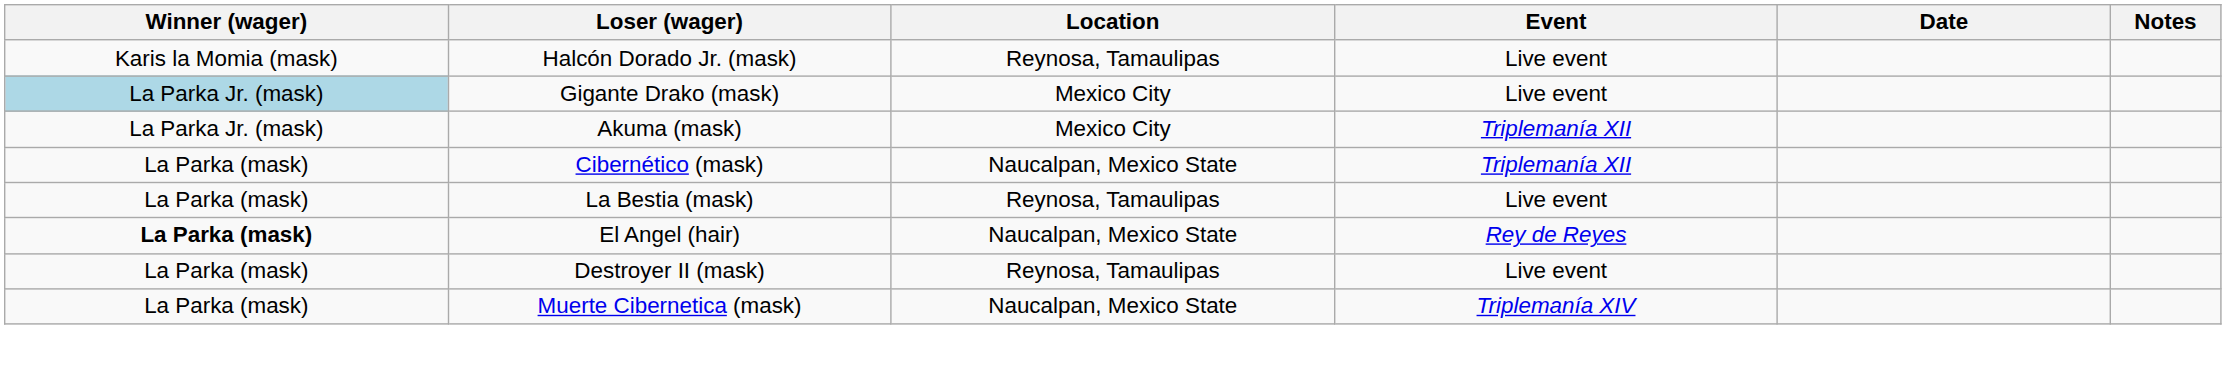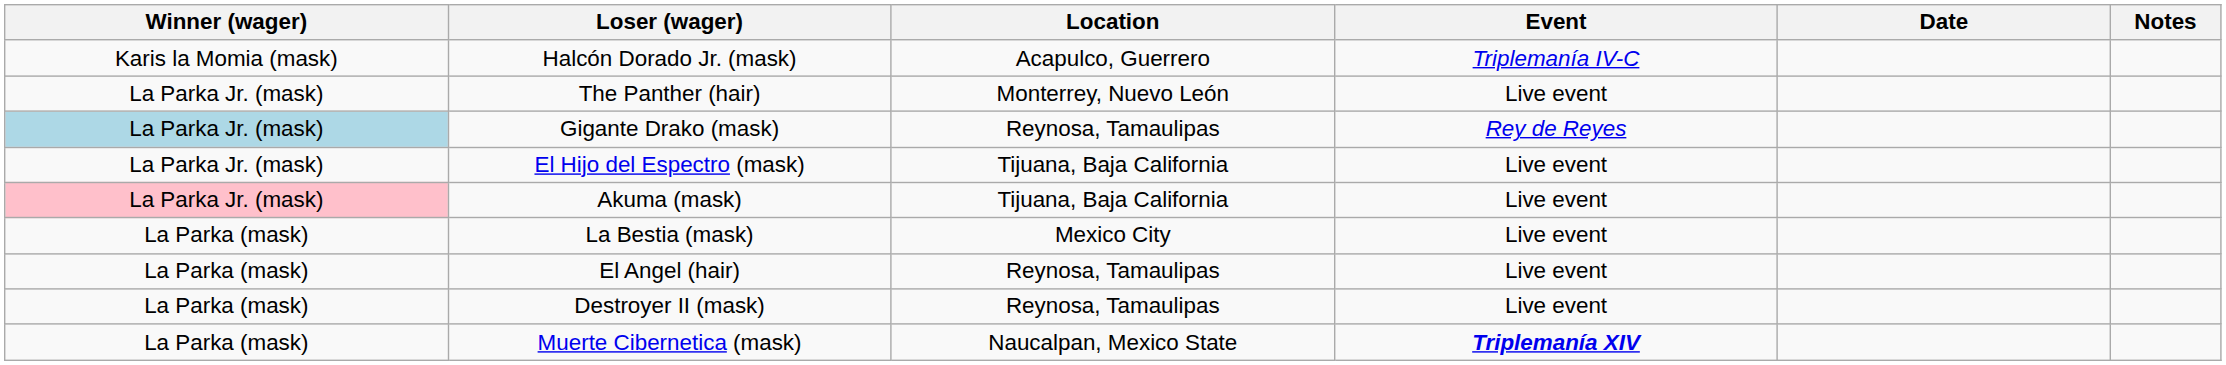 <table class="wikitable sortable" width=100%  style="text-align: center">
 <tr>
 <th width=20% scope="col">Winner (wager)</th>
 <th width=20% scope="col">Loser (wager)</th>
 <th width=20% scope="col">Location</th>
 <th width=20% scope="col">Event</th>
 <th width=15% scope="col">Date</th>
 <th class="unsortable" width=5% scope="col">Notes</th>
 </tr>
 <tr>
 <td>Karis la Momia (mask)</td>
 <td>Halcón Dorado Jr. (mask)</td>
-<td>Reynosa, Tamaulipas</td>
+<td>Acapulco, Guerrero</td>
+<td><em><a href='#'>Triplemanía IV-C</a></em></td>
+<td></td>
+<td></td>
+</tr>
+<tr>
+<td>La Parka Jr. (mask)</td>
+<td>The Panther (hair)</td>
+<td>Monterrey, Nuevo León</td>
 <td>Live event</td>
 <td></td>
 <td></td>
 </tr>
 <tr>
 <td style="background: lightblue;">La Parka Jr. (mask)</td>
 <td>Gigante Drako (mask)</td>
+<td>Reynosa, Tamaulipas</td>
+<td><em><a href='#'>Rey de Reyes</a></em></td>
+<td></td>
+<td></td>
+</tr>
+<tr>
+<td>La Parka Jr. (mask)</td>
+<td><a href='#'>El Hijo del Espectro</a> (mask)</td>
+<td>Tijuana, Baja California</td>
+<td>Live event</td>
+<td></td>
+<td></td>
+</tr>
+<tr>
+<td style="background: pink;">La Parka Jr. (mask)</td>
+<td>Akuma (mask)</td>
+<td>Tijuana, Baja California</td>
+<td>Live event</td>
+<td></td>
+<td></td>
+</tr>
+<tr>
+<td>La Parka (mask)</td>
+<td>La Bestia (mask)</td>
 <td>Mexico City</td>
 <td>Live event</td>
 <td></td>
 <td></td>
 </tr>
 <tr>
-<td>La Parka Jr. (mask)</td>
-<td>Akuma (mask)</td>
-<td>Mexico City</td>
-<td><em><a href='#'>Triplemanía XII</a></em></td>
-<td></td>
-<td></td>
-</tr>
-<tr>
 <td>La Parka (mask)</td>
-<td><a href='#'>Cibernético</a> (mask)</td>
-<td>Naucalpan, Mexico State</td>
-<td><em><a href='#'>Triplemanía XII</a></em></td>
-<td></td>
-<td></td>
-</tr>
-<tr>
-<td>La Parka (mask)</td>
-<td>La Bestia (mask)</td>
+<td>El Angel (hair)</td>
 <td>Reynosa, Tamaulipas</td>
 <td>Live event</td>
-<td></td>
-<td></td>
-</tr>
-<tr>
-<td><strong>La Parka (mask)</strong></td>
-<td>El Angel (hair)</td>
-<td>Naucalpan, Mexico State</td>
-<td><em><a href='#'>Rey de Reyes</a></em></td>
 <td></td>
 <td></td>
 </tr>
 <tr>
 <td>La Parka (mask)</td>
 <td>Destroyer II (mask)</td>
 <td>Reynosa, Tamaulipas</td>
 <td>Live event</td>
 <td></td>
 <td></td>
 </tr>
 <tr>
 <td>La Parka (mask)</td>
 <td><a href='#'>Muerte Cibernetica</a> (mask)</td>
 <td>Naucalpan, Mexico State</td>
-<td><em><a href='#'>Triplemanía XIV</a></em></td>
+<td><strong><em><a href='#'>Triplemanía XIV</a></em></strong></td>
 <td></td>
 <td></td>
 </tr>
 </table>
